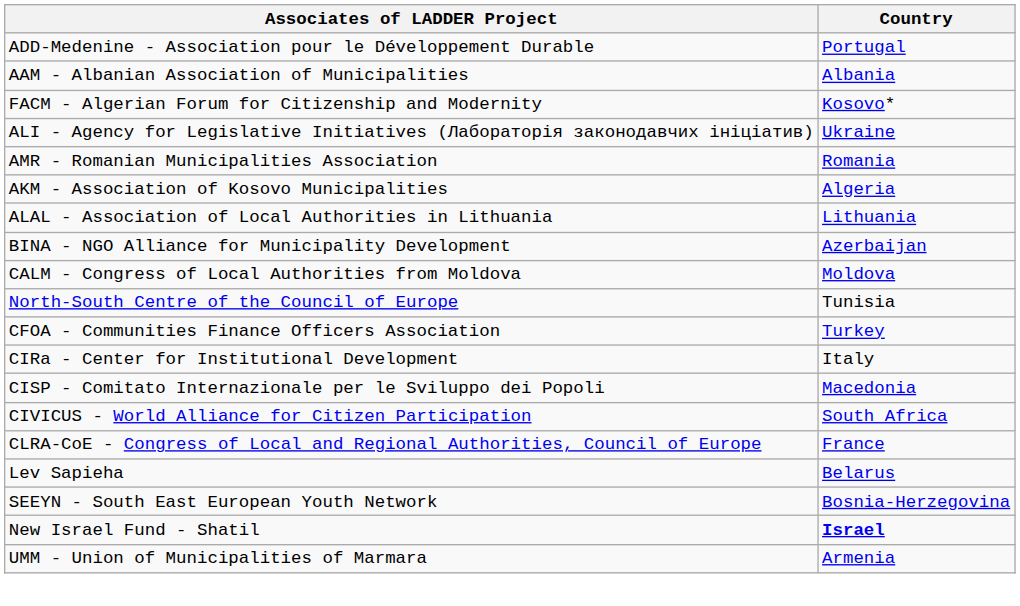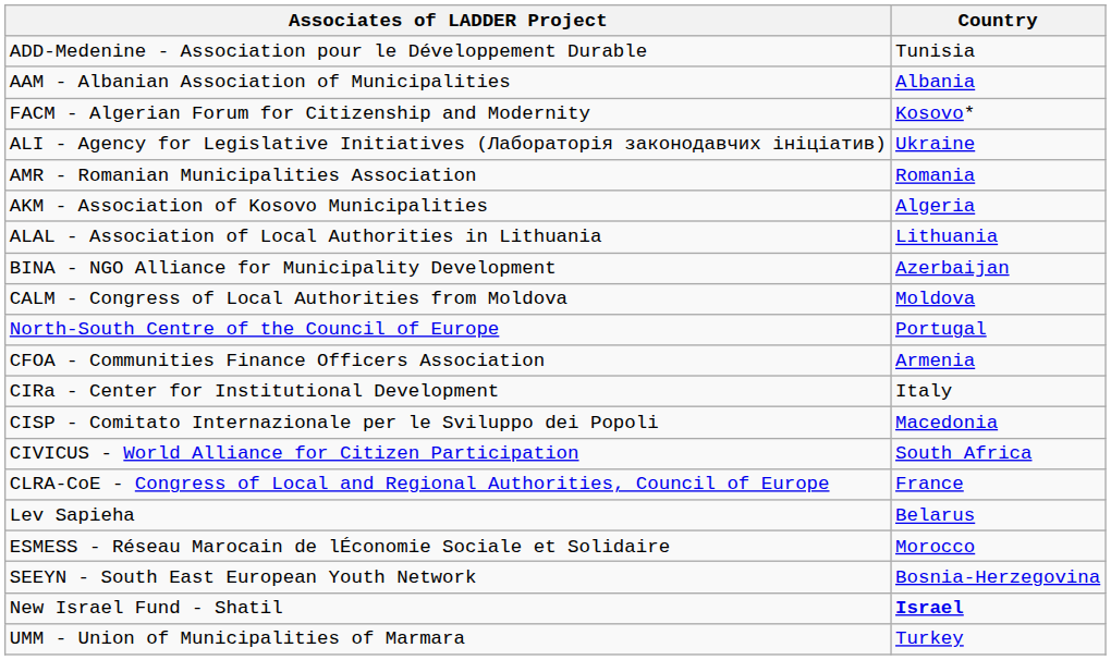 <table class="wikitable">
 <tr>
 <th>Associates of LADDER Project</th>
 <th>Country</th>
 </tr>
 <tr>
 <td>ADD-Medenine - Association pour le Développement Durable</td>
-<td><a href='#'>Portugal</a></td>
+<td>Tunisia</td>
 </tr>
 <tr>
 <td>AAM - Albanian Association of Municipalities</td>
 <td><a href='#'>Albania</a></td>
 </tr>
 <tr>
 <td>FACM - Algerian Forum for Citizenship and Modernity</td>
 <td><a href='#'>Kosovo</a>*</td>
 </tr>
 <tr>
 <td>ALI - Agency for Legislative Initiatives (Лабораторія законодавчих ініціатив)</td>
 <td><a href='#'>Ukraine</a></td>
 </tr>
 <tr>
 <td>AMR - Romanian Municipalities Association</td>
 <td><a href='#'>Romania</a></td>
 </tr>
 <tr>
 <td>AKM - Association of Kosovo Municipalities</td>
 <td><a href='#'>Algeria</a></td>
 </tr>
 <tr>
 <td>ALAL - Association of Local Authorities in Lithuania</td>
 <td><a href='#'>Lithuania</a></td>
 </tr>
 <tr>
 <td>BINA - NGO Alliance for Municipality Development</td>
 <td><a href='#'>Azerbaijan</a></td>
 </tr>
 <tr>
 <td>CALM - Congress of Local Authorities from Moldova</td>
 <td><a href='#'>Moldova</a></td>
 </tr>
 <tr>
 <td><a href='#'>North-South Centre of the Council of Europe</a></td>
-<td>Tunisia</td>
+<td><a href='#'>Portugal</a></td>
 </tr>
 <tr>
 <td>CFOA - Communities Finance Officers Association</td>
-<td><a href='#'>Turkey</a></td>
+<td><a href='#'>Armenia</a></td>
 </tr>
 <tr>
 <td>CIRa - Center for Institutional Development</td>
 <td>Italy</td>
 </tr>
 <tr>
 <td>CISP - Comitato Internazionale per le Sviluppo dei Popoli</td>
 <td><a href='#'>Macedonia</a></td>
 </tr>
 <tr>
 <td>CIVICUS - <a href='#'>World Alliance for Citizen Participation</a></td>
 <td><a href='#'>South Africa</a></td>
 </tr>
 <tr>
 <td>CLRA-CoE - <a href='#'>Congress of Local and Regional Authorities, Council of Europe</a></td>
 <td><a href='#'>France</a></td>
 </tr>
 <tr>
 <td>Lev Sapieha</td>
 <td><a href='#'>Belarus</a></td>
 </tr>
 <tr>
+<td>ESMESS - Réseau Marocain de lÉconomie Sociale et Solidaire</td>
+<td><a href='#'>Morocco</a></td>
+</tr>
+<tr>
 <td>SEEYN - South East European Youth Network</td>
 <td><a href='#'>Bosnia-Herzegovina</a></td>
 </tr>
 <tr>
 <td>New Israel Fund - Shatil</td>
 <td><strong><a href='#'>Israel</a></strong></td>
 </tr>
 <tr>
 <td>UMM - Union of Municipalities of Marmara</td>
-<td><a href='#'>Armenia</a></td>
+<td><a href='#'>Turkey</a></td>
 </tr>
 </table>
